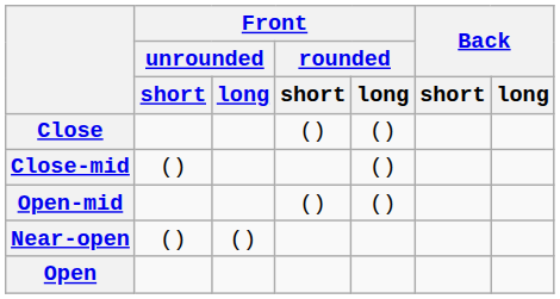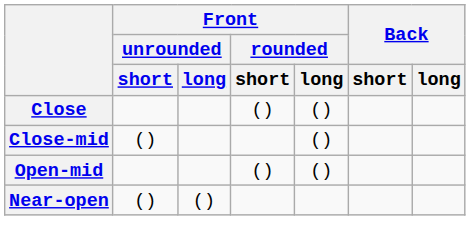 <table class="wikitable" style="text-align: center;">
 <tr>
 <th rowspan="3"></th>
 <th colspan="4"><a href='#'>Front</a></th>
 <th colspan="2" rowspan="2"><a href='#'>Back</a></th>
 </tr>
 <tr class="small">
 <th colspan="2"><a href='#'>unrounded</a></th>
 <th colspan="2"><a href='#'>rounded</a></th>
 </tr>
 <tr class="small">
 <th><a href='#'>short</a></th>
 <th><a href='#'>long</a></th>
 <th>short</th>
 <th>long</th>
 <th>short</th>
 <th>long</th>
 </tr>
 <tr>
 <th><a href='#'>Close</a></th>
 <td></td>
 <td></td>
 <td>()</td>
 <td>()</td>
 <td></td>
 <td></td>
 </tr>
 <tr>
 <th><a href='#'>Close-mid</a></th>
 <td>()</td>
 <td></td>
 <td></td>
 <td>()</td>
 <td></td>
 <td></td>
 </tr>
 <tr>
 <th><a href='#'>Open-mid</a></th>
 <td></td>
 <td></td>
 <td>()</td>
 <td>()</td>
 <td></td>
 <td></td>
 </tr>
 <tr>
 <th><a href='#'>Near-open</a></th>
 <td>()</td>
 <td>()</td>
 <td></td>
 <td></td>
 <td></td>
 <td></td>
 </tr>
-<tr>
-<th><a href='#'>Open</a></th>
-<td></td>
-<td></td>
-<td></td>
-<td></td>
-<td></td>
-<td></td>
-</tr>
 </table>
